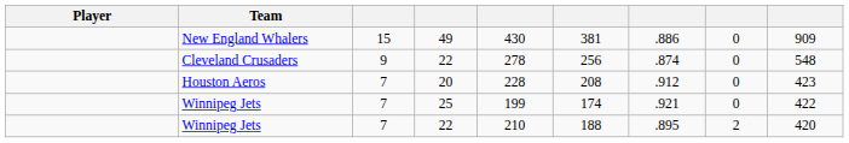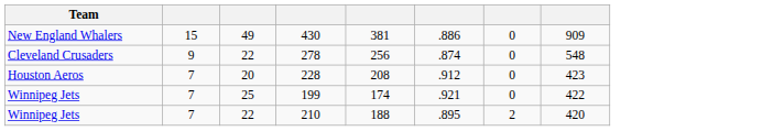 <table class="wikitable sortable" style="text-align:center">
 <tr>
-<th style="width:12em">Player</th>
 <th style="width:12em">Team</th>
 <th style="width:4em"></th>
 <th style="width:4em"></th>
 <th style="width:5em"></th>
 <th style="width:5em"></th>
 <th style="width:5em"></th>
 <th style="width:4em"></th>
 <th style="width:5em"></th>
 </tr>
 <tr>
-<td align=left></td>
 <td align=left><a href='#'>New England Whalers</a></td>
 <td>15</td>
 <td>49</td>
 <td>430</td>
 <td>381</td>
 <td>.886</td>
 <td>0</td>
 <td>909</td>
 </tr>
 <tr>
-<td align=left></td>
 <td align=left><a href='#'>Cleveland Crusaders</a></td>
 <td>9</td>
 <td>22</td>
 <td>278</td>
 <td>256</td>
 <td>.874</td>
 <td>0</td>
 <td>548</td>
 </tr>
 <tr>
-<td align=left></td>
 <td align=left><a href='#'>Houston Aeros</a></td>
 <td>7</td>
 <td>20</td>
 <td>228</td>
 <td>208</td>
 <td>.912</td>
 <td>0</td>
 <td>423</td>
 </tr>
 <tr>
-<td align=left></td>
 <td align=left><a href='#'>Winnipeg Jets</a></td>
 <td>7</td>
 <td>25</td>
 <td>199</td>
 <td>174</td>
 <td>.921</td>
 <td>0</td>
 <td>422</td>
 </tr>
 <tr>
-<td align=left></td>
 <td align=left><a href='#'>Winnipeg Jets</a></td>
 <td>7</td>
 <td>22</td>
 <td>210</td>
 <td>188</td>
 <td>.895</td>
 <td>2</td>
 <td>420</td>
 </tr>
 </table>
